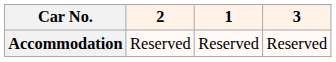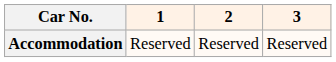 <table class="wikitable">
 <tr>
 <th>Car No.</th>
+<th style="background: #FFF2E6">1</th>
 <th style="background: #FFF2E6">2</th>
-<th style="background: #FFF2E6">1</th>
 <th style="background: #FFF2E6">3</th>
 </tr>
 <tr>
 <th>Accommodation</th>
 <td style="background: #FFFAF5">Reserved</td>
 <td style="background: #FFFAF5">Reserved</td>
 <td style="background: #FFFAF5">Reserved</td>
 </tr>
 </table>
